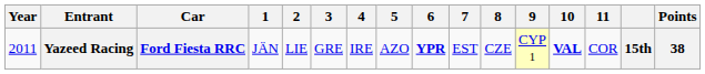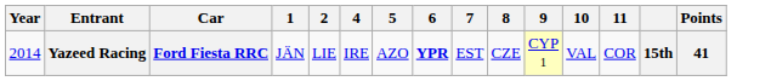 <table class="wikitable" style="text-align:center; font-size:85%">
 <tr>
 <th>Year</th>
 <th>Entrant</th>
 <th>Car</th>
 <th>1</th>
 <th>2</th>
-<th>3</th>
 <th>4</th>
 <th>5</th>
 <th>6</th>
 <th>7</th>
 <th>8</th>
 <th>9</th>
 <th>10</th>
 <th>11</th>
 <th></th>
 <th>Points</th>
 </tr>
 <tr>
-<td><a href='#'>2011</a></td>
+<td><a href='#'>2014</a></td>
 <th nowrap>Yazeed Racing</th>
 <th nowrap><a href='#'>Ford Fiesta RRC</a></th>
 <td><a href='#'>JÄN</a></td>
 <td><a href='#'>LIE</a></td>
-<td><a href='#'>GRE</a></td>
 <td><a href='#'>IRE</a></td>
 <td><a href='#'>AZO</a></td>
 <td><strong><a href='#'>YPR</a></strong></td>
 <td><a href='#'>EST</a></td>
 <td><a href='#'>CZE</a></td>
 <td style="background:#FFFFBF;"><a href='#'>CYP</a><br><small>1</small></td>
-<td><strong><a href='#'>VAL</a></strong></td>
+<td><a href='#'>VAL</a></td>
 <td><a href='#'>COR</a></td>
 <th>15th</th>
-<th>38</th>
+<th>41</th>
 </tr>
 </table>
